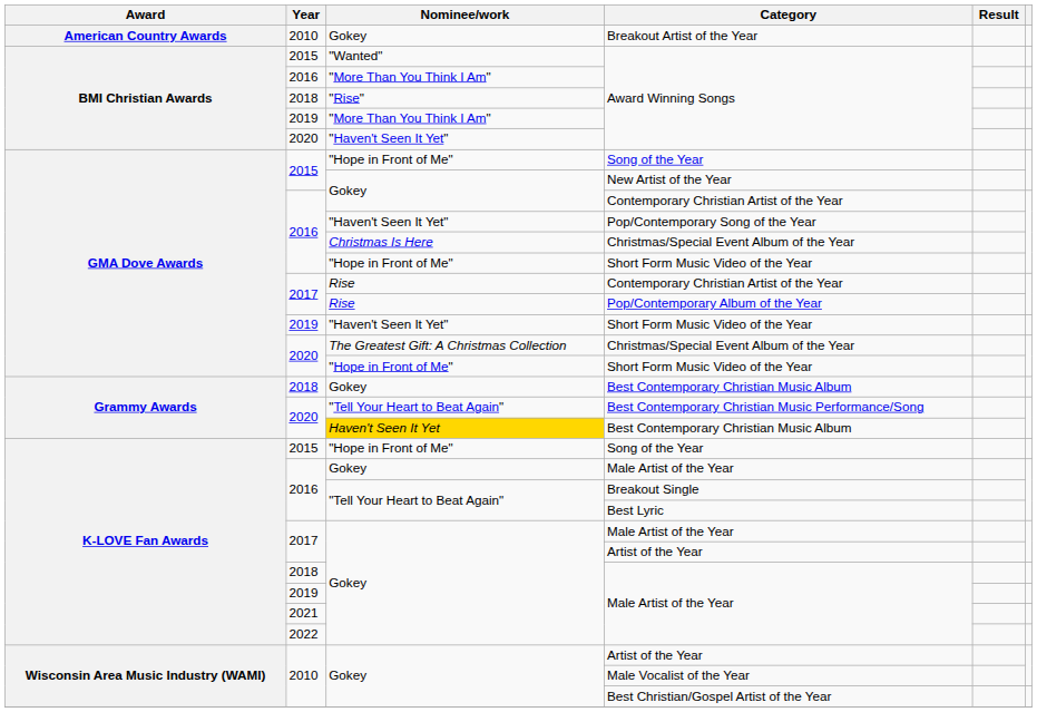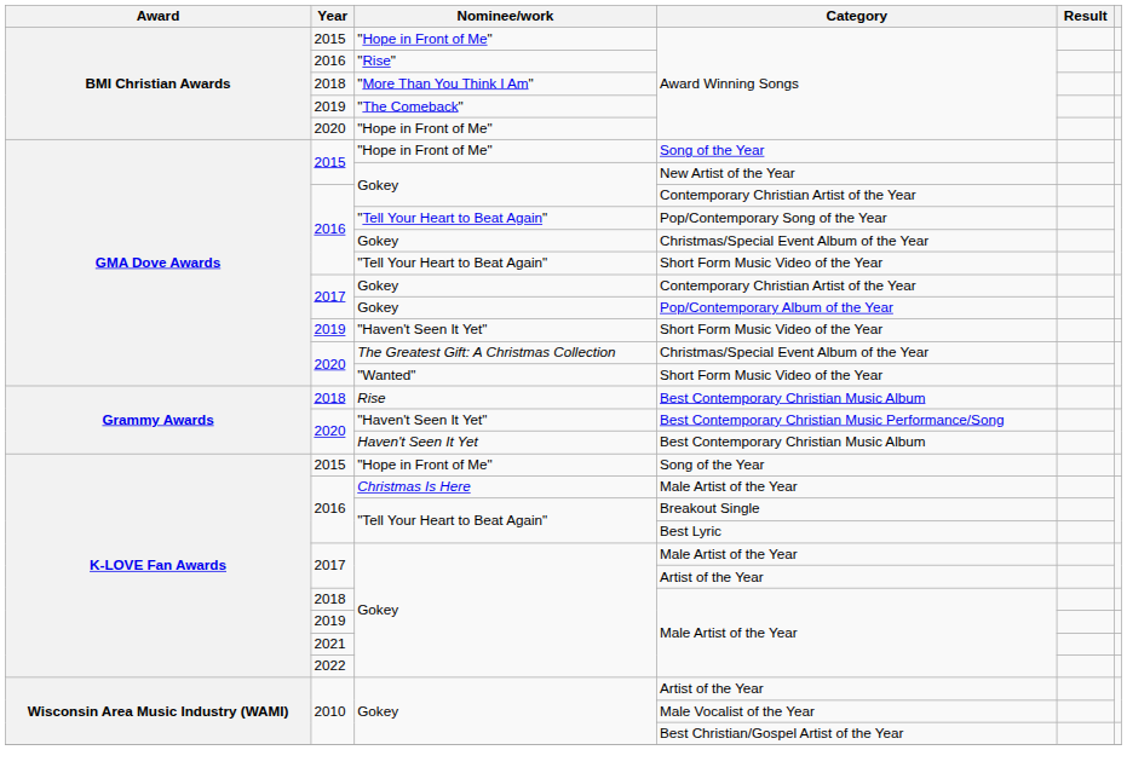 <table class="wikitable sortable plainrowheaders" style="width: 100%;">
 <tr>
 <th scope="col">Award</th>
 <th scope="col">Year</th>
 <th scope="col">Nominee/work</th>
 <th scope="col">Category</th>
 <th scope="col">Result</th>
 <th scope="col" class="unsortable"></th>
 </tr>
 <tr>
-<th scope="row"><a href='#'>American Country Awards</a></th>
-<td>2010</td>
-<td>Gokey</td>
-<td>Breakout Artist of the Year</td>
-<td></td>
-<td style="text-align:center;"></td>
-</tr>
-<tr>
 <th scope="row" rowspan="5">BMI Christian Awards</th>
 <td>2015</td>
-<td>"Wanted"</td>
+<td>"<a href='#'>Hope in Front of Me</a>"</td>
 <td rowspan="5">Award Winning Songs</td>
 <td></td>
 <td style="text-align:center;"></td>
 </tr>
 <tr>
 <td>2016</td>
+<td>"<a href='#'>Rise</a>"</td>
+<td></td>
+<td style="text-align:center;"></td>
+</tr>
+<tr>
+<td>2018</td>
 <td>"<a href='#'>More Than You Think I Am</a>"</td>
 <td></td>
 <td style="text-align:center;"></td>
 </tr>
 <tr>
-<td>2018</td>
-<td>"<a href='#'>Rise</a>"</td>
-<td></td>
-<td style="text-align:center;"></td>
-</tr>
-<tr>
 <td>2019</td>
-<td>"<a href='#'>More Than You Think I Am</a>"</td>
+<td>"<a href='#'>The Comeback</a>"</td>
 <td></td>
 <td style="text-align:center;"></td>
 </tr>
 <tr>
 <td>2020</td>
-<td>"<a href='#'>Haven't Seen It Yet</a>"</td>
+<td>"Hope in Front of Me"</td>
 <td></td>
 <td style="text-align:center;"></td>
 </tr>
 <tr>
 <th scope="row" rowspan="11"><a href='#'>GMA Dove Awards</a></th>
 <td rowspan="2"><a href='#'>2015</a></td>
 <td>"Hope in Front of Me"</td>
 <td><a href='#'>Song of the Year</a></td>
 <td></td>
 <td style="text-align:center;" rowspan="2"></td>
 </tr>
 <tr>
 <td rowspan="2">Gokey</td>
 <td>New Artist of the Year</td>
 <td></td>
 </tr>
 <tr>
 <td rowspan="4"><a href='#'>2016</a></td>
 <td>Contemporary Christian Artist of the Year</td>
 <td></td>
 <td style="text-align:center;" rowspan="4"></td>
 </tr>
 <tr>
-<td>"Haven't Seen It Yet"</td>
+<td>"<a href='#'>Tell Your Heart to Beat Again</a>"</td>
 <td>Pop/Contemporary Song of the Year</td>
 <td></td>
 </tr>
 <tr>
-<td><em><a href='#'>Christmas Is Here</a></em></td>
+<td>Gokey</td>
 <td>Christmas/Special Event Album of the Year</td>
 <td></td>
 </tr>
 <tr>
-<td>"Hope in Front of Me"</td>
+<td>"Tell Your Heart to Beat Again"</td>
 <td>Short Form Music Video of the Year</td>
 <td></td>
 </tr>
 <tr>
 <td rowspan="2"><a href='#'>2017</a></td>
-<td><em>Rise</em></td>
+<td>Gokey</td>
 <td>Contemporary Christian Artist of the Year</td>
 <td></td>
 <td style="text-align:center;" rowspan="2"></td>
 </tr>
 <tr>
-<td><a href='#'><em>Rise</em></a></td>
+<td>Gokey</td>
 <td><a href='#'>Pop/Contemporary Album of the Year</a></td>
 <td></td>
 </tr>
 <tr>
 <td><a href='#'>2019</a></td>
 <td>"Haven't Seen It Yet"</td>
 <td>Short Form Music Video of the Year</td>
 <td></td>
 <td style="text-align:center;"></td>
 </tr>
 <tr>
 <td rowspan="2"><a href='#'>2020</a></td>
 <td><em>The Greatest Gift: A Christmas Collection</em></td>
 <td>Christmas/Special Event Album of the Year</td>
 <td></td>
 <td style="text-align:center;" rowspan="2"></td>
 </tr>
 <tr>
-<td>"<a href='#'>Hope in Front of Me</a>"</td>
+<td>"Wanted"</td>
 <td>Short Form Music Video of the Year</td>
 <td></td>
 </tr>
 <tr>
 <th scope="row" rowspan="3"><a href='#'>Grammy Awards</a></th>
 <td><a href='#'>2018</a></td>
-<td>Gokey</td>
+<td><em>Rise</em></td>
 <td><a href='#'>Best Contemporary Christian Music Album</a></td>
 <td></td>
 <td style="text-align:center;"></td>
 </tr>
 <tr>
 <td rowspan="2"><a href='#'>2020</a></td>
-<td>"<a href='#'>Tell Your Heart to Beat Again</a>"</td>
+<td>"Haven't Seen It Yet"</td>
 <td><a href='#'>Best Contemporary Christian Music Performance/Song</a></td>
 <td></td>
 <td style="text-align:center;" rowspan="2"></td>
 </tr>
 <tr>
-<td style="background: gold;"><em>Haven't Seen It Yet</em></td>
+<td><em>Haven't Seen It Yet</em></td>
 <td>Best Contemporary Christian Music Album</td>
 <td></td>
 </tr>
 <tr>
 <th scope="row" rowspan="10"><a href='#'>K-LOVE Fan Awards</a></th>
 <td>2015</td>
 <td>"Hope in Front of Me"</td>
 <td>Song of the Year</td>
 <td></td>
 <td style="text-align:center;"></td>
 </tr>
 <tr>
 <td rowspan="3">2016</td>
-<td>Gokey</td>
+<td><em><a href='#'>Christmas Is Here</a></em></td>
 <td>Male Artist of the Year</td>
 <td></td>
 <td style="text-align:center;" rowspan="3"></td>
 </tr>
 <tr>
 <td rowspan="2">"Tell Your Heart to Beat Again"</td>
 <td>Breakout Single</td>
 <td></td>
 </tr>
 <tr>
 <td>Best Lyric</td>
 <td></td>
 </tr>
 <tr>
 <td rowspan="2">2017</td>
 <td rowspan="6">Gokey</td>
 <td>Male Artist of the Year</td>
 <td></td>
 <td style="text-align:center;" rowspan="2"></td>
 </tr>
 <tr>
 <td>Artist of the Year</td>
 <td></td>
 </tr>
 <tr>
 <td>2018</td>
 <td rowspan="4">Male Artist of the Year</td>
 <td></td>
 <td style="text-align:center;"></td>
 </tr>
 <tr>
 <td>2019</td>
 <td></td>
 <td style="text-align:center;"></td>
 </tr>
 <tr>
 <td>2021</td>
 <td></td>
 <td style="text-align:center;"></td>
 </tr>
 <tr>
 <td>2022</td>
 <td></td>
 <td style="text-align:center;"></td>
 </tr>
 <tr>
 <th scope="row" rowspan="3">Wisconsin Area Music Industry (WAMI)</th>
 <td rowspan="3">2010</td>
 <td rowspan="3">Gokey</td>
 <td>Artist of the Year</td>
 <td></td>
 <td style="text-align:center;" rowspan="2"></td>
 </tr>
 <tr>
 <td>Male Vocalist of the Year</td>
 <td></td>
 </tr>
 <tr>
 <td>Best Christian/Gospel Artist of the Year</td>
 <td></td>
 <td style="text-align:center;"></td>
 </tr>
 <tr>
 </tr>
 </table>
